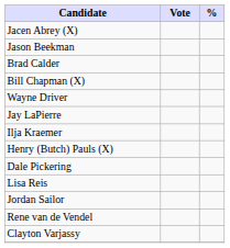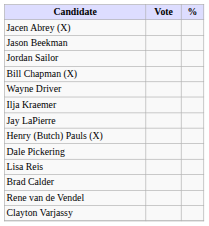 <table class="wikitable">
 <tr>
 <th style="background:#ddf; width:225px;">Candidate</th>
 <th style="background:#ddf; width:50px;">Vote</th>
 <th style="background:#ddf; width:30px;">%</th>
 </tr>
 <tr>
 <td>Jacen Abrey (X)</td>
 <td></td>
 <td></td>
 </tr>
 <tr>
 <td>Jason Beekman</td>
 <td></td>
 <td></td>
 </tr>
 <tr>
-<td>Brad Calder</td>
+<td>Jordan Sailor</td>
 <td></td>
 <td></td>
 </tr>
 <tr>
 <td>Bill Chapman (X)</td>
 <td></td>
 <td></td>
 </tr>
 <tr>
 <td>Wayne Driver</td>
 <td></td>
 <td></td>
 </tr>
 <tr>
-<td>Jay LaPierre</td>
+<td>Ilja Kraemer</td>
 <td></td>
 <td></td>
 </tr>
 <tr>
-<td>Ilja Kraemer</td>
+<td>Jay LaPierre</td>
 <td></td>
 <td></td>
 </tr>
 <tr>
 <td>Henry (Butch) Pauls (X)</td>
 <td></td>
 <td></td>
 </tr>
 <tr>
 <td>Dale Pickering</td>
 <td></td>
 <td></td>
 </tr>
 <tr>
 <td>Lisa Reis</td>
 <td></td>
 <td></td>
 </tr>
 <tr>
-<td>Jordan Sailor</td>
+<td>Brad Calder</td>
 <td></td>
 <td></td>
 </tr>
 <tr>
 <td>Rene van de Vendel</td>
 <td></td>
 <td></td>
 </tr>
 <tr>
 <td>Clayton Varjassy</td>
 <td></td>
 <td></td>
 </tr>
 <tr>
 </tr>
 </table>
